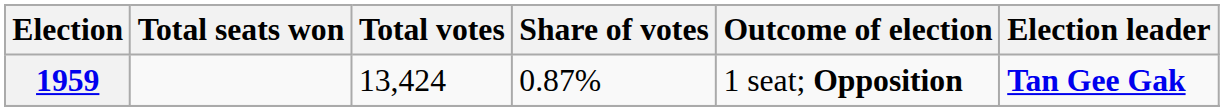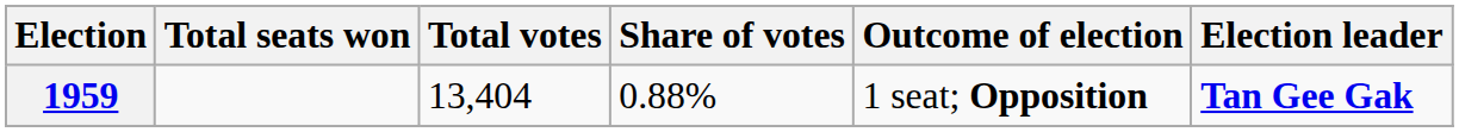 <table class="wikitable">
 <tr>
 <th>Election</th>
 <th>Total seats won</th>
 <th>Total votes</th>
 <th>Share of votes</th>
 <th>Outcome of election</th>
 <th>Election leader</th>
 </tr>
 <tr>
 <th><a href='#'>1959</a></th>
 <td></td>
-<td>13,424</td>
-<td>0.87%</td>
+<td>13,404</td>
+<td>0.88%</td>
 <td>1 seat; <strong>Opposition</strong></td>
 <td><strong><a href='#'>Tan Gee Gak</a></strong></td>
 </tr>
 <tr>
 </tr>
 </table>
